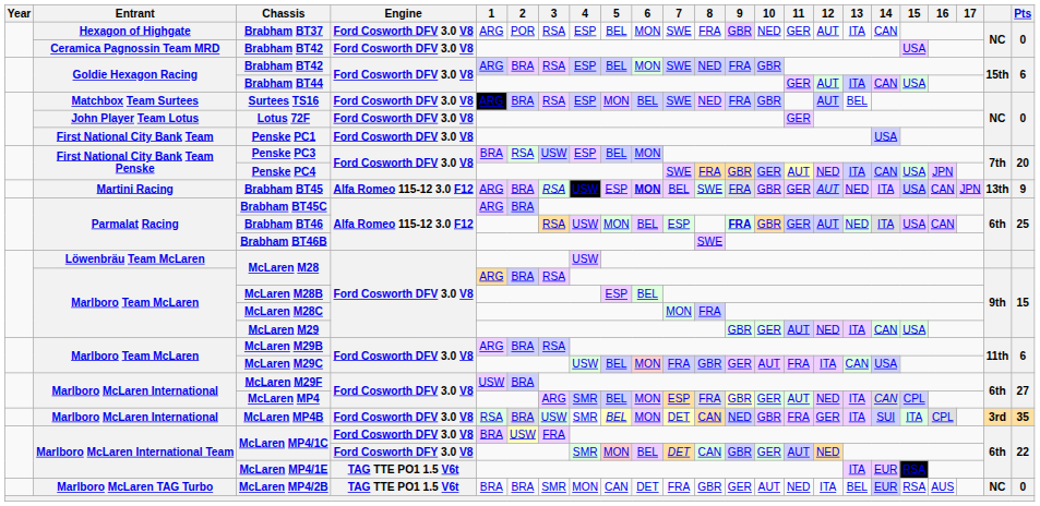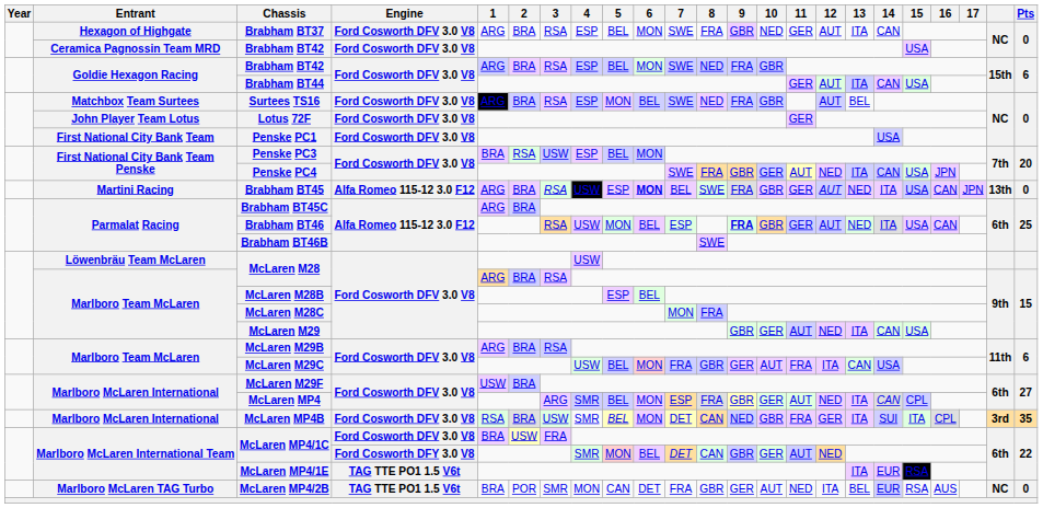 <table class="wikitable" style="text-align:center; font-size:85%">
 <tr>
 <th>Year</th>
 <th>Entrant</th>
 <th>Chassis</th>
 <th>Engine</th>
 <th>1</th>
 <th>2</th>
 <th>3</th>
 <th>4</th>
 <th>5</th>
 <th>6</th>
 <th>7</th>
 <th>8</th>
 <th>9</th>
 <th>10</th>
 <th>11</th>
 <th>12</th>
 <th>13</th>
 <th>14</th>
 <th>15</th>
 <th>16</th>
 <th>17</th>
 <th></th>
 <th><a href='#'>Pts</a></th>
 </tr>
 <tr>
 <td rowspan=2></td>
 <th nowrap><a href='#'>Hexagon of Highgate</a></th>
 <th nowrap><a href='#'>Brabham</a> <a href='#'>BT37</a></th>
 <th nowrap><a href='#'>Ford Cosworth DFV</a> 3.0 <a href='#'>V8</a></th>
 <td><a href='#'>ARG</a></td>
-<td><a href='#'>POR</a></td>
+<td><a href='#'>BRA</a></td>
 <td><a href='#'>RSA</a></td>
 <td><a href='#'>ESP</a></td>
 <td><a href='#'>BEL</a></td>
 <td><a href='#'>MON</a></td>
 <td><a href='#'>SWE</a></td>
 <td><a href='#'>FRA</a></td>
 <td style="background:#EFCFFF;"><a href='#'>GBR</a><br></td>
 <td><a href='#'>NED</a></td>
 <td><a href='#'>GER</a></td>
 <td><a href='#'>AUT</a></td>
 <td><a href='#'>ITA</a></td>
 <td><a href='#'>CAN</a></td>
 <td colspan=3></td>
 <th rowspan=2>NC</th>
 <th rowspan=2>0</th>
 </tr>
 <tr>
 <th nowrap><a href='#'>Ceramica Pagnossin Team MRD</a></th>
 <th nowrap><a href='#'>Brabham</a> <a href='#'>BT42</a></th>
 <th nowrap><a href='#'>Ford Cosworth DFV</a> 3.0 <a href='#'>V8</a></th>
 <td colspan=14></td>
 <td style="background:#EFCFFF;"><a href='#'>USA</a><br></td>
 <td colspan=2></td>
 </tr>
 <tr>
 <td rowspan=2></td>
 <th rowspan=2 nowrap><a href='#'>Goldie Hexagon Racing</a></th>
 <th nowrap><a href='#'>Brabham</a> <a href='#'>BT42</a></th>
 <th rowspan=2 nowrap><a href='#'>Ford Cosworth DFV</a> 3.0 <a href='#'>V8</a></th>
 <td style="background:#CFCFFF;"><a href='#'>ARG</a><br></td>
 <td style="background:#EFCFFF;"><a href='#'>BRA</a><br></td>
 <td style="background:#EFCFFF;"><a href='#'>RSA</a><br></td>
 <td style="background:#CFCFFF;"><a href='#'>ESP</a><br></td>
 <td style="background:#CFCFFF;"><a href='#'>BEL</a><br></td>
 <td style="background:#DFFFDF;"><a href='#'>MON</a><br></td>
 <td style="background:#CFCFFF;"><a href='#'>SWE</a><br></td>
 <td style="background:#CFCFFF;"><a href='#'>NED</a><br></td>
 <td style="background:#CFCFFF;"><a href='#'>FRA</a><br></td>
 <td style="background:#CFCFFF;"><a href='#'>GBR</a><br></td>
 <td colspan=7></td>
 <th rowspan=2>15th</th>
 <th rowspan=2>6</th>
 </tr>
 <tr>
 <th nowrap><a href='#'>Brabham</a> <a href='#'>BT44</a></th>
 <td colspan=10></td>
 <td style="background:#EFCFFF;"><a href='#'>GER</a><br></td>
 <td style="background:#DFFFDF;"><a href='#'>AUT</a><br></td>
 <td style="background:#CFCFFF;"><a href='#'>ITA</a><br></td>
 <td style="background:#EFCFFF;"><a href='#'>CAN</a><br></td>
 <td style="background:#DFFFDF;"><a href='#'>USA</a><br></td>
 <td colspan=2></td>
 </tr>
 <tr>
 <td rowspan=3></td>
 <th nowrap><a href='#'>Matchbox</a> <a href='#'>Team Surtees</a></th>
 <th nowrap><a href='#'>Surtees</a> <a href='#'>TS16</a></th>
 <th nowrap><a href='#'>Ford Cosworth DFV</a> 3.0 <a href='#'>V8</a></th>
 <td style="background:#000000; color:white"><a href='#'><span>ARG</span></a><br></td>
 <td style="background:#CFCFFF;"><a href='#'>BRA</a><br></td>
 <td style="background:#EFCFFF;"><a href='#'>RSA</a><br></td>
 <td style="background:#CFCFFF;"><a href='#'>ESP</a><br></td>
 <td style="background:#EFCFFF;"><a href='#'>MON</a><br></td>
 <td style="background:#CFCFFF;"><a href='#'>BEL</a><br></td>
 <td style="background:#CFCFFF;"><a href='#'>SWE</a><br></td>
 <td style="background:#EFCFFF;"><a href='#'>NED</a><br></td>
 <td style="background:#CFCFFF;"><a href='#'>FRA</a><br></td>
 <td style="background:#CFCFFF;"><a href='#'>GBR</a><br></td>
 <td></td>
 <td style="background:#CFCFFF;"><a href='#'>AUT</a><br></td>
 <td><a href='#'>BEL</a></td>
 <td colspan=4></td>
 <th rowspan=3>NC</th>
 <th rowspan=3>0</th>
 </tr>
 <tr>
 <th nowrap><a href='#'>John Player</a> <a href='#'>Team Lotus</a></th>
 <th nowrap><a href='#'>Lotus</a> <a href='#'>72F</a></th>
 <th nowrap><a href='#'>Ford Cosworth DFV</a> 3.0 <a href='#'>V8</a></th>
 <td colspan=10></td>
 <td style="background:#EFCFFF;"><a href='#'>GER</a><br></td>
 <td colspan=6></td>
 </tr>
 <tr>
 <th nowrap><a href='#'>First National City Bank</a> <a href='#'>Team</a></th>
 <th nowrap><a href='#'>Penske</a> <a href='#'>PC1</a></th>
 <th nowrap><a href='#'>Ford Cosworth DFV</a> 3.0 <a href='#'>V8</a></th>
 <td colspan=13></td>
 <td style="background:#CFCFFF;"><a href='#'>USA</a><br></td>
 <td colspan=3></td>
 </tr>
 <tr>
 <td rowspan=2></td>
 <th rowspan=2><a href='#'>First National City Bank</a> <a href='#'>Team Penske</a></th>
 <th><a href='#'>Penske</a> <a href='#'>PC3</a></th>
 <th rowspan=2><a href='#'>Ford Cosworth DFV</a> 3.0 <a href='#'>V8</a></th>
 <td style="background:#EFCFFF;"><a href='#'>BRA</a><br></td>
 <td style="background:#DFFFDF;"><a href='#'>RSA</a><br></td>
 <td style="background:#CFCFFF;"><a href='#'>USW</a><br></td>
 <td style="background:#EFCFFF;"><a href='#'>ESP</a><br></td>
 <td style="background:#CFCFFF;"><a href='#'>BEL</a><br></td>
 <td style="background:#CFCFFF;"><a href='#'>MON</a><br></td>
 <td colspan=11></td>
 <th rowspan=2>7th</th>
 <th rowspan=2>20</th>
 </tr>
 <tr>
 <th nowrap><a href='#'>Penske</a> <a href='#'>PC4</a></th>
 <td colspan=6></td>
 <td style="background:#EFCFFF;"><a href='#'>SWE</a><br></td>
 <td style="background:#FFDF9F;"><a href='#'>FRA</a><br></td>
 <td style="background:#FFDF9F;"><a href='#'>GBR</a><br></td>
 <td style="background:#CFCFFF;"><a href='#'>GER</a><br></td>
 <td style="background:#FFFFBF;"><a href='#'>AUT</a><br></td>
 <td style="background:#EFCFFF;"><a href='#'>NED</a><br></td>
 <td style="background:#CFCFFF;"><a href='#'>ITA</a><br></td>
 <td style="background:#CFCFFF;"><a href='#'>CAN</a><br></td>
 <td style="background:#DFFFDF;"><a href='#'>USA</a><br></td>
 <td style="background:#EFCFFF;"><a href='#'>JPN</a><br></td>
 <td></td>
 </tr>
 <tr>
 <td></td>
 <th nowrap><a href='#'>Martini Racing</a></th>
 <th nowrap><a href='#'>Brabham</a> <a href='#'>BT45</a></th>
 <th nowrap><a href='#'>Alfa Romeo</a> 115-12 3.0 <a href='#'>F12</a></th>
 <td style="background:#EFCFFF;"><a href='#'>ARG</a><br></td>
 <td style="background:#EFCFFF;"><a href='#'>BRA</a><br></td>
 <td style="background:#DFFFDF;"><em><a href='#'>RSA</a></em><br></td>
 <td style="background:#000000; color:white"><a href='#'><span>USW</span></a><br></td>
 <td style="background:#EFCFFF;"><a href='#'>ESP</a><br></td>
 <td style="background:#EFCFFF;"><strong><a href='#'>MON</a></strong><br></td>
 <td style="background:#EFCFFF;"><a href='#'>BEL</a><br></td>
 <td style="background:#DFFFDF;"><a href='#'>SWE</a><br></td>
 <td style="background:#DFDFDF;"><a href='#'>FRA</a><br></td>
 <td style="background:#EFCFFF;"><a href='#'>GBR</a><br></td>
 <td style="background:#EFCFFF;"><a href='#'>GER</a><br></td>
 <td style="background:#CFCFFF;"><em><a href='#'>AUT</a></em><br></td>
 <td style="background:#EFCFFF;"><a href='#'>NED</a><br></td>
 <td style="background:#EFCFFF;"><a href='#'>ITA</a><br></td>
 <td style="background:#CFCFFF;"><a href='#'>USA</a><br></td>
 <td style="background:#EFCFFF;"><a href='#'>CAN</a><br></td>
 <td style="background:#EFCFFF;"><a href='#'>JPN</a><br></td>
 <th>13th</th>
-<th>9</th>
+<th>0</th>
 </tr>
 <tr>
 <td rowspan=3></td>
 <th rowspan=3 nowrap><a href='#'>Parmalat</a> <a href='#'>Racing</a></th>
 <th nowrap><a href='#'>Brabham</a> <a href='#'>BT45C</a></th>
 <th rowspan=3 nowrap><a href='#'>Alfa Romeo</a> 115-12 3.0 <a href='#'>F12</a></th>
 <td style="background:#EFCFFF;"><a href='#'>ARG</a><br></td>
 <td style="background:#CFCFFF;"><a href='#'>BRA</a><br></td>
 <td colspan=15></td>
 <th rowspan=3>6th</th>
 <th rowspan=3>25</th>
 </tr>
 <tr>
 <th nowrap><a href='#'>Brabham</a> <a href='#'>BT46</a></th>
 <td colspan=2></td>
 <td style="background:#FFDF9F;"><a href='#'>RSA</a><br></td>
 <td style="background:#EFCFFF;"><a href='#'>USW</a><br></td>
 <td style="background:#DFFFDF;"><a href='#'>MON</a><br></td>
 <td style="background:#EFCFFF;"><a href='#'>BEL</a><br></td>
 <td style="background:#DFFFDF;"><a href='#'>ESP</a><br></td>
 <td></td>
 <td style="background:#DFFFDF;"><strong><a href='#'>FRA</a></strong><br></td>
 <td style="background:#FFDF9F;"><a href='#'>GBR</a><br></td>
 <td style="background:#CFCFFF;"><a href='#'>GER</a><br></td>
 <td style="background:#CFCFFF;"><a href='#'>AUT</a><br></td>
 <td style="background:#DFFFDF;"><a href='#'>NED</a><br></td>
 <td style="background:#DFDFDF;"><a href='#'>ITA</a><br></td>
 <td style="background:#EFCFFF;"><a href='#'>USA</a><br></td>
 <td style="background:#EFCFFF;"><a href='#'>CAN</a><br></td>
 <td></td>
 </tr>
 <tr>
 <th nowrap><a href='#'>Brabham</a> <a href='#'>BT46B</a></th>
 <td colspan=7></td>
 <td style="background:#EFCFFF;"><a href='#'>SWE</a><br></td>
 <td colspan=9></td>
 </tr>
 <tr>
 <td rowspan="5"></td>
 <th nowrap><a href='#'>Löwenbräu</a> <a href='#'>Team McLaren</a></th>
 <th rowspan="2" nowrap><a href='#'>McLaren</a> <a href='#'>M28</a></th>
 <th rowspan="5" nowrap><a href='#'>Ford Cosworth DFV</a> 3.0 <a href='#'>V8</a></th>
 <td colspan=3></td>
 <td style="background:#EFCFFF;"><a href='#'>USW</a><br></td>
 <td colspan=13></td>
 <th></th>
 <th></th>
 </tr>
 <tr>
 <th rowspan="4" nowrap><a href='#'>Marlboro</a> <a href='#'>Team McLaren</a></th>
 <td style="background:#FFDF9F;"><a href='#'>ARG</a><br></td>
 <td style="background:#CFCFFF;"><a href='#'>BRA</a><br></td>
 <td style="background:#EFCFFF;"><a href='#'>RSA</a><br></td>
 <td colspan=14></td>
 <th rowspan="4">9th</th>
 <th rowspan="4">15</th>
 </tr>
 <tr>
 <th nowrap><a href='#'>McLaren</a> <a href='#'>M28B</a></th>
 <td colspan=4></td>
 <td style="background:#EFCFFF;"><a href='#'>ESP</a><br></td>
 <td style="background:#DFFFDF;"><a href='#'>BEL</a><br></td>
 <td colspan=11></td>
 </tr>
 <tr>
 <th nowrap><a href='#'>McLaren</a> <a href='#'>M28C</a></th>
 <td colspan=6></td>
 <td style="background:#DFFFDF;"><a href='#'>MON</a><br></td>
 <td style="background:#CFCFFF;"><a href='#'>FRA</a><br></td>
 <td colspan=9></td>
 </tr>
 <tr>
 <th nowrap><a href='#'>McLaren</a> <a href='#'>M29</a></th>
 <td colspan=8></td>
 <td style="background:#DFFFDF;"><a href='#'>GBR</a><br></td>
 <td style="background:#DFFFDF;"><a href='#'>GER</a><br></td>
 <td style="background:#CFCFFF;"><a href='#'>AUT</a><br></td>
 <td style="background:#EFCFFF;"><a href='#'>NED</a><br></td>
 <td style="background:#EFCFFF;"><a href='#'>ITA</a><br></td>
 <td style="background:#DFFFDF;"><a href='#'>CAN</a><br></td>
 <td style="background:#DFFFDF;"><a href='#'>USA</a><br></td>
 <td colspan=2></td>
 </tr>
 <tr>
 <td rowspan=2></td>
 <th rowspan=2 nowrap><a href='#'>Marlboro</a> <a href='#'>Team McLaren</a></th>
 <th nowrap><a href='#'>McLaren</a> <a href='#'>M29B</a></th>
 <th rowspan=2 nowrap><a href='#'>Ford Cosworth DFV</a> 3.0 <a href='#'>V8</a></th>
 <td style="background:#EFCFFF;"><a href='#'>ARG</a><br></td>
 <td style="background:#CFCFFF;"><a href='#'>BRA</a><br></td>
 <td style="background:#CFCFFF;"><a href='#'>RSA</a><br></td>
 <td colspan=14></td>
 <th rowspan=2>11th</th>
 <th rowspan=2>6</th>
 </tr>
 <tr>
 <th nowrap><a href='#'>McLaren</a> <a href='#'>M29C</a></th>
 <td colspan=3></td>
 <td style="background:#DFFFDF;"><a href='#'>USW</a><br></td>
 <td style="background:#CFCFFF;"><a href='#'>BEL</a><br></td>
 <td style="background:#FFCFCF;"><a href='#'>MON</a><br></td>
 <td style="background:#CFCFFF;"><a href='#'>FRA</a><br></td>
 <td style="background:#CFCFFF;"><a href='#'>GBR</a><br></td>
 <td style="background:#EFCFFF;"><a href='#'>GER</a><br></td>
 <td style="background:#EFCFFF;"><a href='#'>AUT</a><br></td>
 <td style="background:#EFCFFF;"><a href='#'>FRA</a><br></td>
 <td style="background:#EFCFFF;"><a href='#'>ITA</a><br></td>
 <td style="background:#DFFFDF;"><a href='#'>CAN</a><br></td>
 <td style="background:#CFCFFF;"><a href='#'>USA</a><br></td>
 <td colspan=3></td>
 </tr>
 <tr>
 <td rowspan=2></td>
 <th rowspan=2 nowrap><a href='#'>Marlboro</a> <a href='#'>McLaren International</a></th>
 <th nowrap><a href='#'>McLaren</a> <a href='#'>M29F</a></th>
 <th rowspan=2 nowrap><a href='#'>Ford Cosworth DFV</a> 3.0 <a href='#'>V8</a></th>
 <td style="background:#EFCFFF;"><a href='#'>USW</a><br></td>
 <td style="background:#CFCFFF;"><a href='#'>BRA</a><br></td>
 <td colspan=15></td>
 <th rowspan=2>6th</th>
 <th rowspan=2>27</th>
 </tr>
 <tr>
 <th nowrap><a href='#'>McLaren</a> <a href='#'>MP4</a></th>
 <td colspan=2></td>
 <td style="background:#EFCFFF;"><a href='#'>ARG</a><br></td>
 <td style="background:#CFCFFF;"><a href='#'>SMR</a><br></td>
 <td style="background:#CFCFFF;"><a href='#'>BEL</a><br></td>
 <td style="background:#EFCFFF;"><a href='#'>MON</a><br></td>
 <td style="background:#FFDF9F;"><a href='#'>ESP</a><br></td>
 <td style="background:#DFDFDF;"><a href='#'>FRA</a><br></td>
 <td style="background:#FFFFBF;"><a href='#'>GBR</a><br></td>
 <td style="background:#DFFFDF;"><a href='#'>GER</a><br></td>
 <td style="background:#DFFFDF;"><a href='#'>AUT</a><br></td>
 <td style="background:#EFCFFF;"><a href='#'>NED</a><br></td>
 <td style="background:#EFCFFF;"><a href='#'>ITA</a><br></td>
 <td style="background:#DFDFDF;"><em><a href='#'>CAN</a></em><br></td>
 <td style="background:#CFCFFF;"><a href='#'>CPL</a><br></td>
 <td colspan=2></td>
 </tr>
 <tr>
 <td></td>
 <th nowrap><a href='#'>Marlboro</a> <a href='#'>McLaren International</a></th>
 <th nowrap><a href='#'>McLaren</a> <a href='#'>MP4B</a></th>
 <th nowrap><a href='#'>Ford Cosworth DFV</a> 3.0 <a href='#'>V8</a></th>
 <td style="background:#DFFFDF;"><a href='#'>RSA</a><br></td>
 <td style="background:#DFDFDF;"><a href='#'>BRA</a><br></td>
 <td style="background:#DFFFDF;"><a href='#'>USW</a><br></td>
 <td><a href='#'>SMR</a></td>
 <td style="background:#FFFFBF;"><em><a href='#'>BEL</a></em><br></td>
 <td style="background:#EFCFFF;"><a href='#'>MON</a><br></td>
 <td style="background:#FFFFBF;"><a href='#'>DET</a><br></td>
 <td style="background:#FFDF9F;"><a href='#'>CAN</a><br></td>
 <td style="background:#CFCFFF;"><a href='#'>NED</a><br></td>
 <td style="background:#EFCFFF;"><a href='#'>GBR</a><br></td>
 <td style="background:#EFCFFF;"><a href='#'>FRA</a><br></td>
 <td style="background:#EFCFFF;"><a href='#'>GER</a><br></td>
 <td style="background:#EFCFFF;"><a href='#'>ITA</a><br></td>
 <td style="background:#CFCFFF;"><a href='#'>SUI</a><br></td>
 <td style="background:#DFFFDF;"><a href='#'>ITA</a><br></td>
 <td style="background:#DFDFDF;"><a href='#'>CPL</a><br></td>
 <td></td>
 <td style="background:#FFDF9F;"><strong>3rd</strong></td>
 <td style="background:#FFDF9F;"><strong>35</strong></td>
 </tr>
 <tr>
 <td rowspan=3></td>
 <th rowspan=3 nowrap><a href='#'>Marlboro</a> <a href='#'>McLaren International Team</a></th>
 <th rowspan=2 nowrap><a href='#'>McLaren</a> <a href='#'>MP4/1C</a></th>
 <th nowrap><a href='#'>Ford Cosworth DFV</a> 3.0 <a href='#'>V8</a></th>
 <td style="background:#EFCFFF;"><a href='#'>BRA</a><br></td>
 <td style="background:#FFFFBF;"><a href='#'>USW</a><br></td>
 <td style="background:#EFCFFF;"><a href='#'>FRA</a><br></td>
 <td colspan=14></td>
 <th rowspan=3>6th</th>
 <th rowspan=3>22</th>
 </tr>
 <tr>
 <th nowrap><a href='#'>Ford Cosworth DFY</a> 3.0 <a href='#'>V8</a></th>
 <td colspan=3></td>
 <td style="background:#DFFFDF;"><a href='#'>SMR</a><br></td>
 <td style="background:#FFCFCF;"><a href='#'>MON</a><br></td>
 <td style="background:#EFCFFF;"><a href='#'>BEL</a><br></td>
 <td style="background:#FFDF9F;"><em><a href='#'>DET</a></em><br></td>
 <td style="background:#DFFFDF;"><a href='#'>CAN</a><br></td>
 <td style="background:#CFCFFF;"><a href='#'>GBR</a><br></td>
 <td style="background:#DFFFDF;"><a href='#'>GER</a><br></td>
 <td style="background:#CFCFFF;"><a href='#'>AUT</a><br></td>
 <td style="background:#FFDF9F;"><a href='#'>NED</a><br></td>
 <td colspan=5></td>
 </tr>
 <tr>
 <th nowrap><a href='#'>McLaren</a> <a href='#'>MP4/1E</a></th>
 <th nowrap><a href='#'>TAG</a> TTE PO1 1.5 <a href='#'>V6</a><a href='#'>t</a></th>
 <td colspan=12></td>
 <td style="background:#EFCFFF;"><a href='#'>ITA</a><br></td>
 <td style="background:#EFCFFF;"><a href='#'>EUR</a><br></td>
 <td style="background:#000000; color:white"><a href='#'><span>RSA</span></a><br></td>
 <td colspan=2></td>
 </tr>
 <tr>
 <td></td>
 <th nowrap><a href='#'>Marlboro</a> <a href='#'>McLaren TAG Turbo</a></th>
 <th nowrap><a href='#'>McLaren</a> <a href='#'>MP4/2B</a></th>
 <th nowrap><a href='#'>TAG</a> TTE PO1 1.5 <a href='#'>V6</a><a href='#'>t</a></th>
 <td><a href='#'>BRA</a></td>
-<td><a href='#'>BRA</a></td>
+<td><a href='#'>POR</a></td>
 <td><a href='#'>SMR</a></td>
 <td><a href='#'>MON</a></td>
 <td><a href='#'>CAN</a></td>
 <td><a href='#'>DET</a></td>
 <td><a href='#'>FRA</a></td>
 <td><a href='#'>GBR</a></td>
 <td><a href='#'>GER</a></td>
 <td><a href='#'>AUT</a></td>
 <td><a href='#'>NED</a></td>
 <td><a href='#'>ITA</a></td>
 <td><a href='#'>BEL</a></td>
 <td style="background:#CFCFFF;"><a href='#'>EUR</a><br></td>
 <td><a href='#'>RSA</a></td>
 <td><a href='#'>AUS</a></td>
 <td></td>
 <th>NC</th>
 <th>0</th>
 </tr>
 <tr>
 <th colspan="23"></th>
 </tr>
 </table>
